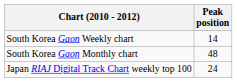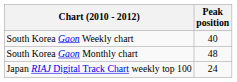 <table class="wikitable sortable" style="text-align:center;">
 <tr>
 <th>Chart (2010 - 2012)</th>
 <th>Peak<br>position</th>
 </tr>
 <tr>
 <td align="left">South Korea <em><a href='#'>Gaon</a></em> Weekly chart</td>
-<td>14</td>
+<td>40</td>
 </tr>
 <tr>
 <td align="left">South Korea <em><a href='#'>Gaon</a></em> Monthly chart</td>
 <td>48</td>
 </tr>
 <tr>
 <td align="left">Japan <a href='#'><em>RIAJ</em> Digital Track Chart</a> weekly top 100</td>
 <td>24</td>
 </tr>
 </table>
